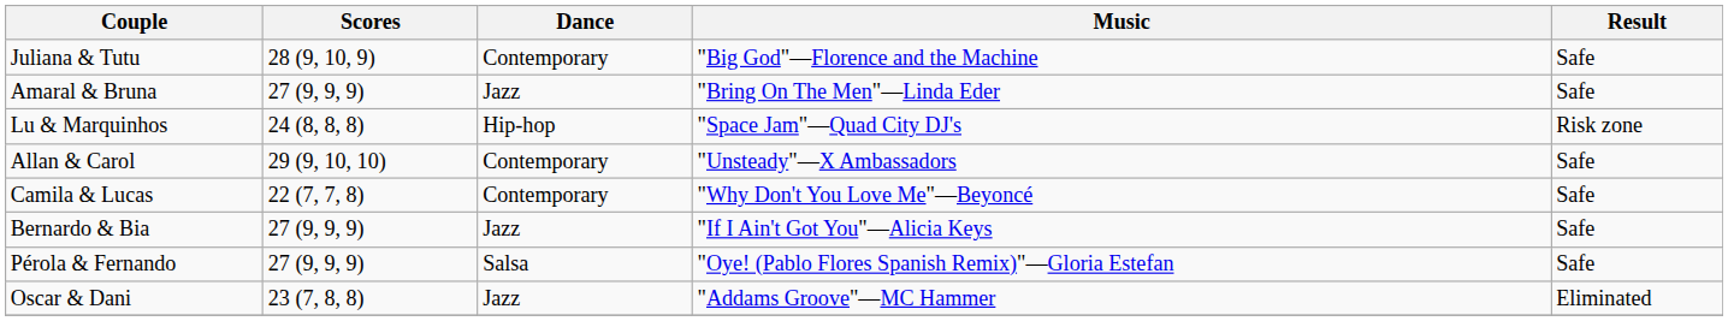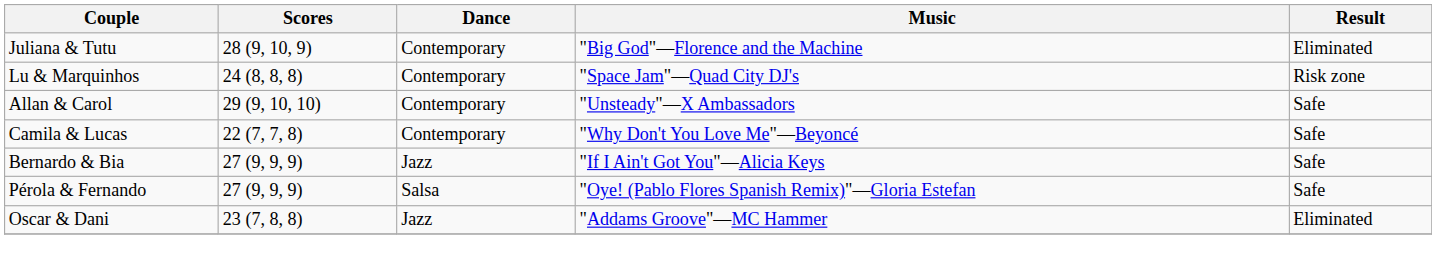 <table class="wikitable sortable" style="width:100%;">
 <tr>
 <th width="15.0%">Couple</th>
 <th width="12.5%">Scores</th>
 <th width="12.5%">Dance</th>
 <th width="50.0%">Music</th>
 <th width="10.0%">Result</th>
 </tr>
 <tr>
 <td>Juliana & Tutu</td>
 <td>28 (9, 10, 9)</td>
 <td>Contemporary</td>
 <td>"<a href='#'>Big God</a>"—<a href='#'>Florence and the Machine</a></td>
-<td>Safe</td>
-</tr>
-<tr>
-<td>Amaral & Bruna</td>
-<td>27 (9, 9, 9)</td>
-<td>Jazz</td>
-<td>"<a href='#'>Bring On The Men</a>"—<a href='#'>Linda Eder</a></td>
-<td>Safe</td>
+<td>Eliminated</td>
 </tr>
 <tr>
 <td>Lu & Marquinhos</td>
 <td>24 (8, 8, 8)</td>
-<td>Hip-hop</td>
+<td>Contemporary</td>
 <td>"<a href='#'>Space Jam</a>"—<a href='#'>Quad City DJ's</a></td>
 <td>Risk zone</td>
 </tr>
 <tr>
 <td>Allan & Carol</td>
 <td>29 (9, 10, 10)</td>
 <td>Contemporary</td>
 <td>"<a href='#'>Unsteady</a>"—<a href='#'>X Ambassadors</a></td>
 <td>Safe</td>
 </tr>
 <tr>
 <td>Camila & Lucas</td>
 <td>22 (7, 7, 8)</td>
 <td>Contemporary</td>
 <td>"<a href='#'>Why Don't You Love Me</a>"—<a href='#'>Beyoncé</a></td>
 <td>Safe</td>
 </tr>
 <tr>
 <td>Bernardo & Bia</td>
 <td>27 (9, 9, 9)</td>
 <td>Jazz</td>
 <td>"<a href='#'>If I Ain't Got You</a>"—<a href='#'>Alicia Keys</a></td>
 <td>Safe</td>
 </tr>
 <tr>
 <td>Pérola & Fernando</td>
 <td>27 (9, 9, 9)</td>
 <td>Salsa</td>
 <td>"<a href='#'>Oye! (Pablo Flores Spanish Remix)</a>"—<a href='#'>Gloria Estefan</a></td>
 <td>Safe</td>
 </tr>
 <tr>
 <td>Oscar & Dani</td>
 <td>23 (7, 8, 8)</td>
 <td>Jazz</td>
 <td>"<a href='#'>Addams Groove</a>"—<a href='#'>MC Hammer</a></td>
 <td>Eliminated</td>
 </tr>
 <tr>
 </tr>
 </table>
